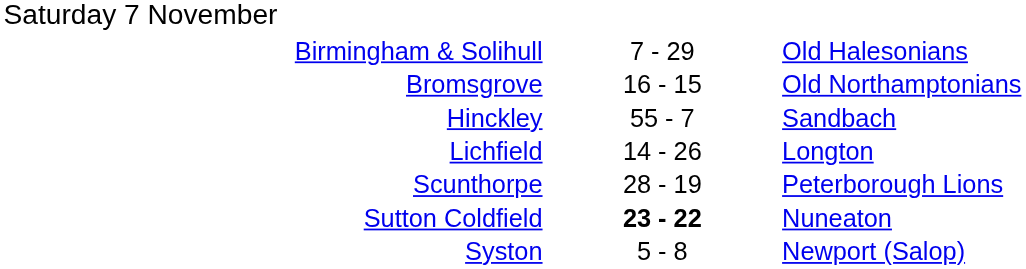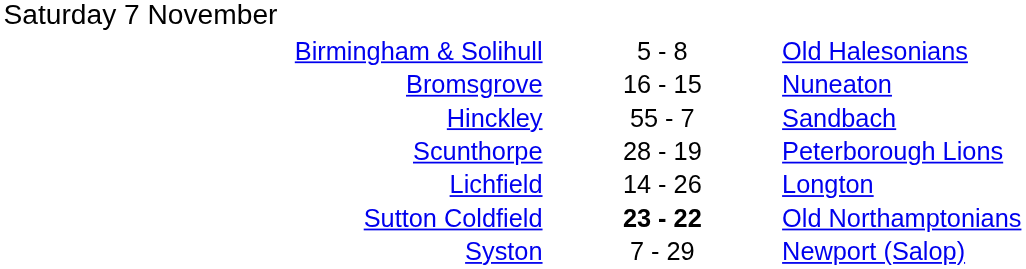 <table style="width:70%;" cellspacing="1">
 <tr>
 <th width=35%></th>
 <th width=15%></th>
 <th></th>
 </tr>
 <tr>
 <td>Saturday 7 November</td>
 </tr>
 <tr style=font-size:90%>
 <td align=right><a href='#'>Birmingham & Solihull</a></td>
-<td align=center>7 - 29</td>
+<td align=center>5 - 8</td>
 <td><a href='#'>Old Halesonians</a></td>
 </tr>
 <tr style=font-size:90%>
 <td align=right><a href='#'>Bromsgrove</a></td>
 <td align=center>16 - 15</td>
-<td><a href='#'>Old Northamptonians</a></td>
+<td><a href='#'>Nuneaton</a></td>
 </tr>
 <tr style=font-size:90%>
 <td align=right><a href='#'>Hinckley</a></td>
 <td align=center>55 - 7</td>
 <td><a href='#'>Sandbach</a></td>
 </tr>
 <tr style=font-size:90%>
+<td align=right><a href='#'>Scunthorpe</a></td>
+<td align=center>28 - 19</td>
+<td><a href='#'>Peterborough Lions</a></td>
+</tr>
+<tr style=font-size:90%>
 <td align=right><a href='#'>Lichfield</a></td>
 <td align=center>14 - 26</td>
 <td><a href='#'>Longton</a></td>
 </tr>
 <tr style=font-size:90%>
-<td align=right><a href='#'>Scunthorpe</a></td>
-<td align=center>28 - 19</td>
-<td><a href='#'>Peterborough Lions</a></td>
-</tr>
-<tr style=font-size:90%>
 <td align=right><a href='#'>Sutton Coldfield</a></td>
 <td align=center><strong>23 - 22</strong></td>
-<td><a href='#'>Nuneaton</a></td>
+<td><a href='#'>Old Northamptonians</a></td>
 </tr>
 <tr style=font-size:90%>
 <td align=right><a href='#'>Syston</a></td>
-<td align=center>5 - 8</td>
+<td align=center>7 - 29</td>
 <td><a href='#'>Newport (Salop)</a></td>
 </tr>
 </table>
